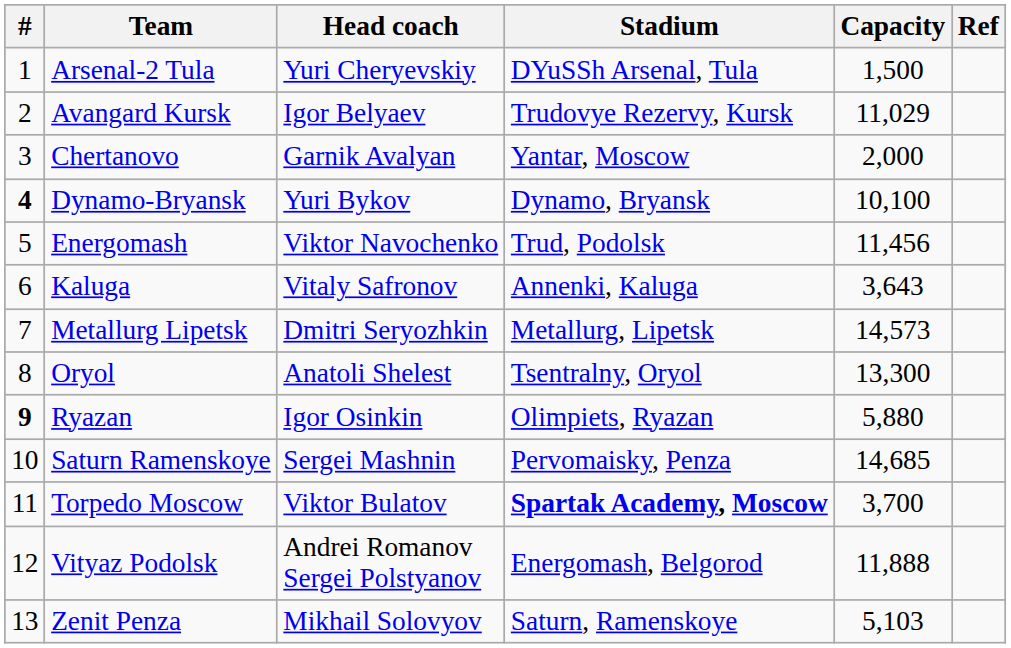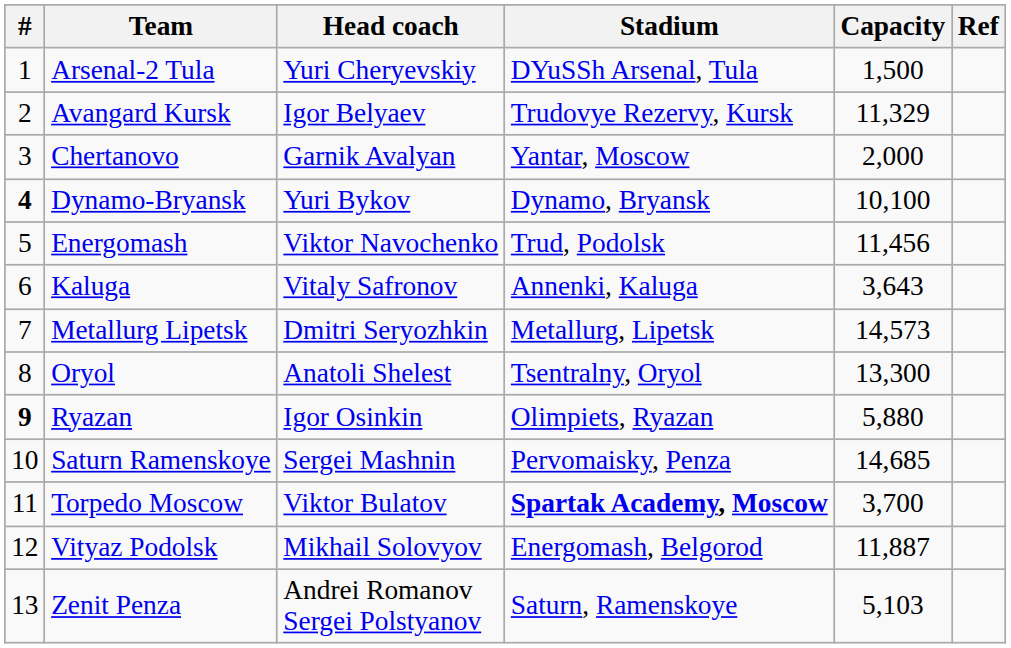 <table class="wikitable sortable" style="text-align:center">
 <tr>
 <th>#</th>
 <th>Team</th>
 <th>Head coach</th>
 <th>Stadium</th>
 <th>Capacity</th>
 <th>Ref</th>
 </tr>
 <tr>
 <td>1</td>
 <td align=left><a href='#'>Arsenal-2 Tula</a></td>
 <td align=left> <a href='#'>Yuri Cheryevskiy</a></td>
 <td align=left><a href='#'>DYuSSh Arsenal</a>, <a href='#'>Tula</a></td>
 <td>1,500</td>
 <td></td>
 </tr>
 <tr>
 <td>2</td>
 <td align=left><a href='#'>Avangard Kursk</a></td>
 <td align=left> <a href='#'>Igor Belyaev</a></td>
 <td align=left><a href='#'>Trudovye Rezervy</a>, <a href='#'>Kursk</a></td>
-<td>11,029</td>
+<td>11,329</td>
 <td></td>
 </tr>
 <tr>
 <td>3</td>
 <td align=left><a href='#'>Chertanovo</a></td>
 <td align=left> <a href='#'>Garnik Avalyan</a></td>
 <td align=left><a href='#'>Yantar</a>, <a href='#'>Moscow</a></td>
 <td>2,000</td>
 <td></td>
 </tr>
 <tr>
 <td><strong>4</strong></td>
 <td align=left><a href='#'>Dynamo-Bryansk</a></td>
 <td align=left> <a href='#'>Yuri Bykov</a></td>
 <td align=left><a href='#'>Dynamo</a>, <a href='#'>Bryansk</a></td>
 <td>10,100</td>
 <td></td>
 </tr>
 <tr>
 <td>5</td>
 <td align=left><a href='#'>Energomash</a></td>
 <td align=left> <a href='#'>Viktor Navochenko</a></td>
 <td align=left><a href='#'>Trud</a>, <a href='#'>Podolsk</a></td>
 <td>11,456</td>
 <td></td>
 </tr>
 <tr>
 <td>6</td>
 <td align=left><a href='#'>Kaluga</a></td>
 <td align=left> <a href='#'>Vitaly Safronov</a></td>
 <td align=left><a href='#'>Annenki</a>, <a href='#'>Kaluga</a></td>
 <td>3,643</td>
 <td></td>
 </tr>
 <tr>
 <td>7</td>
 <td align=left><a href='#'>Metallurg Lipetsk</a></td>
 <td align=left> <a href='#'>Dmitri Seryozhkin</a></td>
 <td align=left><a href='#'>Metallurg</a>, <a href='#'>Lipetsk</a></td>
 <td>14,573</td>
 <td></td>
 </tr>
 <tr>
 <td>8</td>
 <td align=left><a href='#'>Oryol</a></td>
 <td align=left> <a href='#'>Anatoli Shelest</a></td>
 <td align=left><a href='#'>Tsentralny</a>, <a href='#'>Oryol</a></td>
 <td>13,300</td>
 <td></td>
 </tr>
 <tr>
 <td><strong>9</strong></td>
 <td align=left><a href='#'>Ryazan</a></td>
 <td align=left> <a href='#'>Igor Osinkin</a></td>
 <td align=left><a href='#'>Olimpiets</a>, <a href='#'>Ryazan</a></td>
 <td>5,880</td>
 <td></td>
 </tr>
 <tr>
 <td>10</td>
 <td align=left><a href='#'>Saturn Ramenskoye</a></td>
 <td align=left> <a href='#'>Sergei Mashnin</a></td>
 <td align=left><a href='#'>Pervomaisky</a>, <a href='#'>Penza</a></td>
 <td>14,685</td>
 <td></td>
 </tr>
 <tr>
 <td>11</td>
 <td align=left><a href='#'>Torpedo Moscow</a></td>
 <td align=left> <a href='#'>Viktor Bulatov</a></td>
 <td align=left><strong><a href='#'>Spartak Academy</a>, <a href='#'>Moscow</a></strong></td>
 <td>3,700</td>
 <td></td>
 </tr>
 <tr>
 <td>12</td>
 <td align=left><a href='#'>Vityaz Podolsk</a></td>
-<td align=left> Andrei Romanov<br> <a href='#'>Sergei Polstyanov</a></td>
+<td align=left> <a href='#'>Mikhail Solovyov</a></td>
 <td align=left><a href='#'>Energomash</a>, <a href='#'>Belgorod</a></td>
-<td>11,888</td>
+<td>11,887</td>
 <td></td>
 </tr>
 <tr>
 <td>13</td>
 <td align=left><a href='#'>Zenit Penza</a></td>
-<td align=left> <a href='#'>Mikhail Solovyov</a></td>
+<td align=left> Andrei Romanov<br> <a href='#'>Sergei Polstyanov</a></td>
 <td align=left><a href='#'>Saturn</a>, <a href='#'>Ramenskoye</a></td>
 <td>5,103</td>
 <td></td>
 </tr>
 </table>
